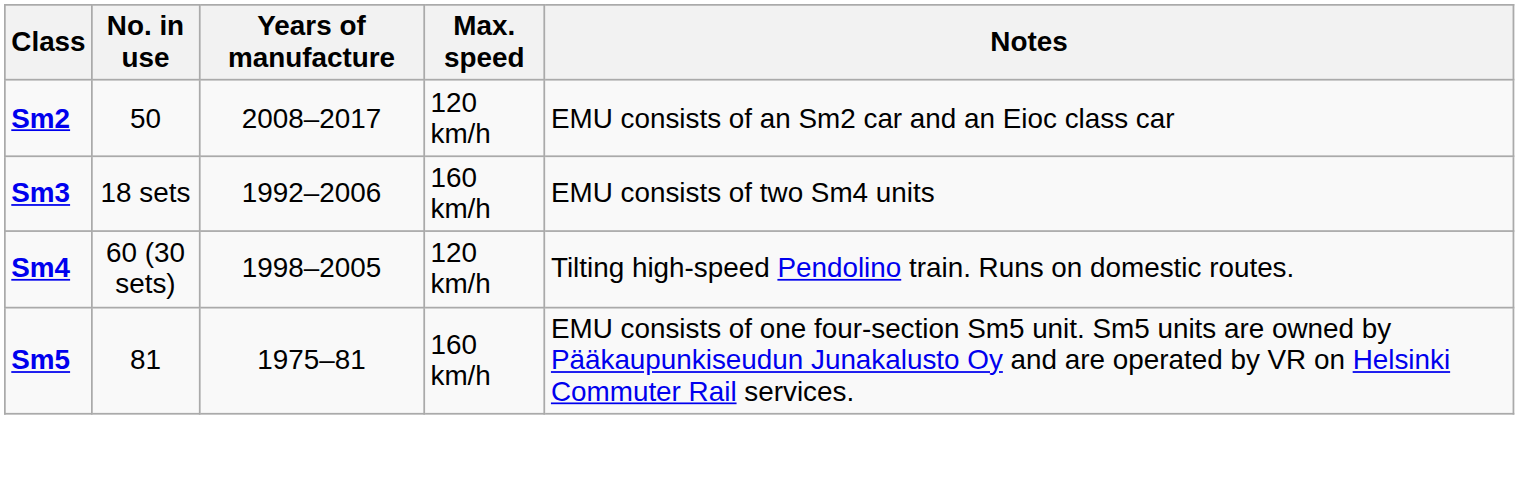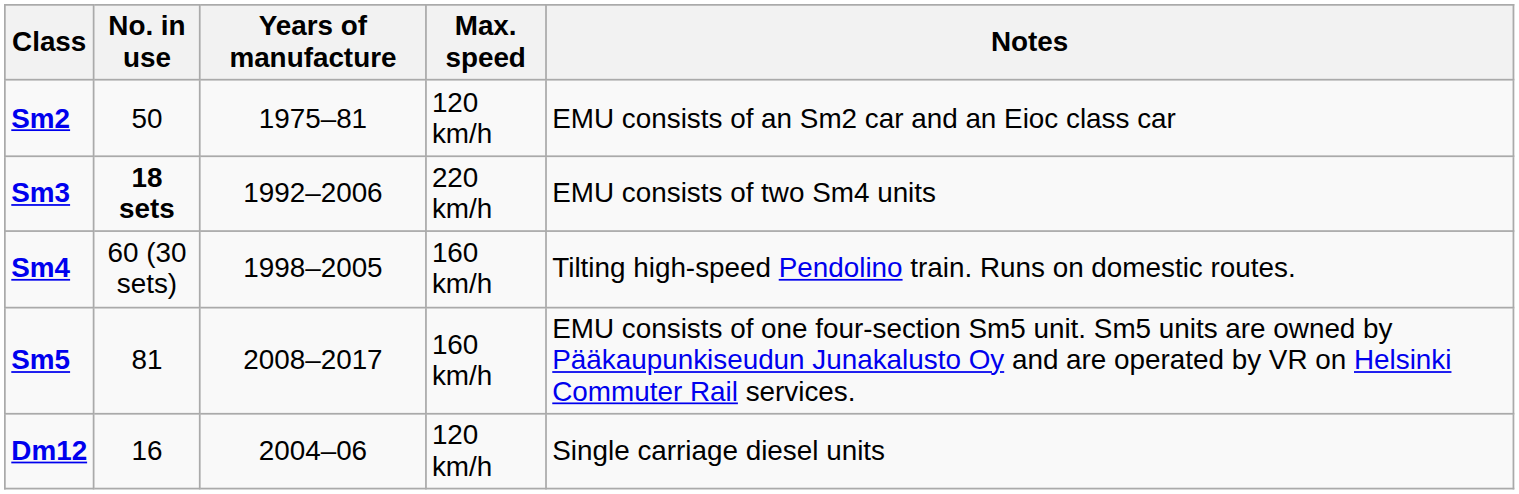 <table class="wikitable">
 <tr>
 <th>Class</th>
 <th>No. in use</th>
 <th>Years of manufacture</th>
 <th>Max. speed</th>
 <th>Notes</th>
 </tr>
 <tr>
 <td><strong><a href='#'>Sm2</a></strong></td>
 <td align="Center">50</td>
-<td align="Center">2008–2017</td>
+<td align="Center">1975–81</td>
 <td>120 km/h</td>
 <td>EMU consists of an Sm2 car and an Eioc class car</td>
 </tr>
 <tr>
 <td><strong><a href='#'>Sm3</a></strong></td>
-<td align="Center">18 sets</td>
+<td align="Center"><strong>18 sets</strong></td>
 <td align="Center">1992–2006</td>
-<td>160 km/h</td>
+<td>220 km/h</td>
 <td>EMU consists of two Sm4 units</td>
 </tr>
 <tr>
 <td><strong><a href='#'>Sm4</a></strong></td>
 <td align="Center">60 (30 sets)</td>
 <td align="Center">1998–2005</td>
-<td>120 km/h</td>
+<td>160 km/h</td>
 <td>Tilting high-speed <a href='#'>Pendolino</a> train. Runs on domestic routes.</td>
 </tr>
 <tr>
 <td><strong><a href='#'>Sm5</a></strong></td>
 <td align="Center">81</td>
-<td align="Center">1975–81</td>
+<td align="Center">2008–2017</td>
 <td>160 km/h</td>
 <td>EMU consists of one four-section Sm5 unit. Sm5 units are owned by <a href='#'>Pääkaupunkiseudun Junakalusto Oy</a> and are operated by VR on <a href='#'>Helsinki Commuter Rail</a> services.</td>
 </tr>
+<tr>
+<td><strong><a href='#'>Dm12</a></strong></td>
+<td align="Center">16</td>
+<td align="Center">2004–06</td>
+<td>120 km/h</td>
+<td>Single carriage diesel units</td>
+</tr>
 </table>
